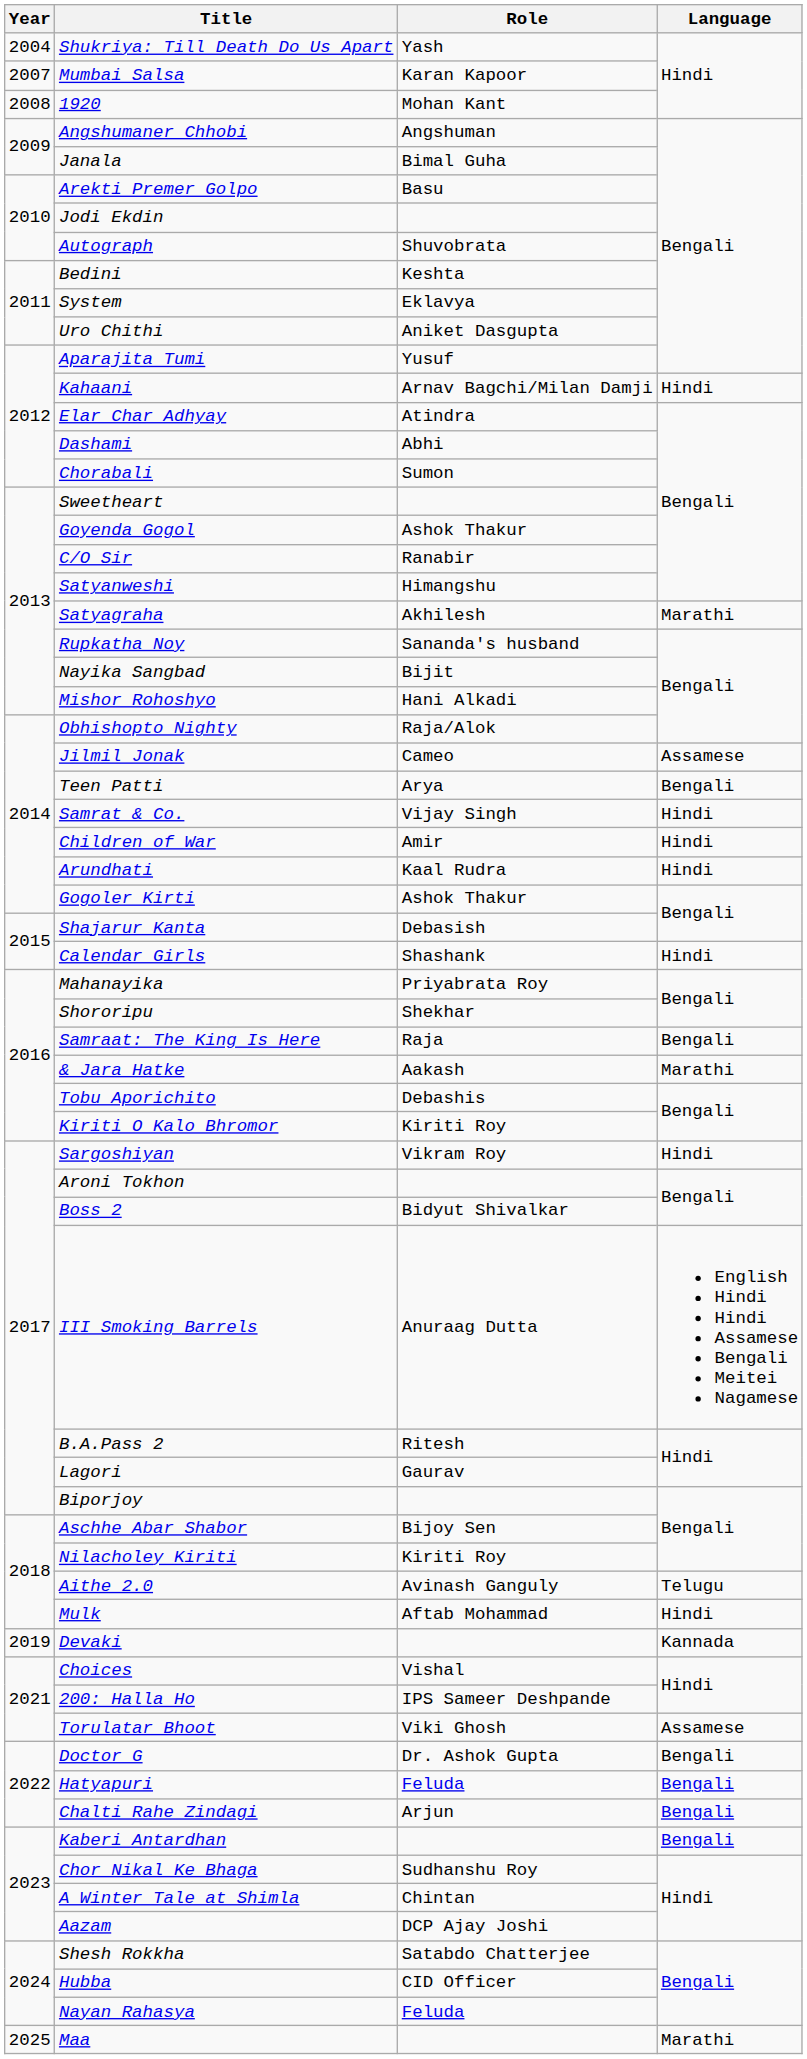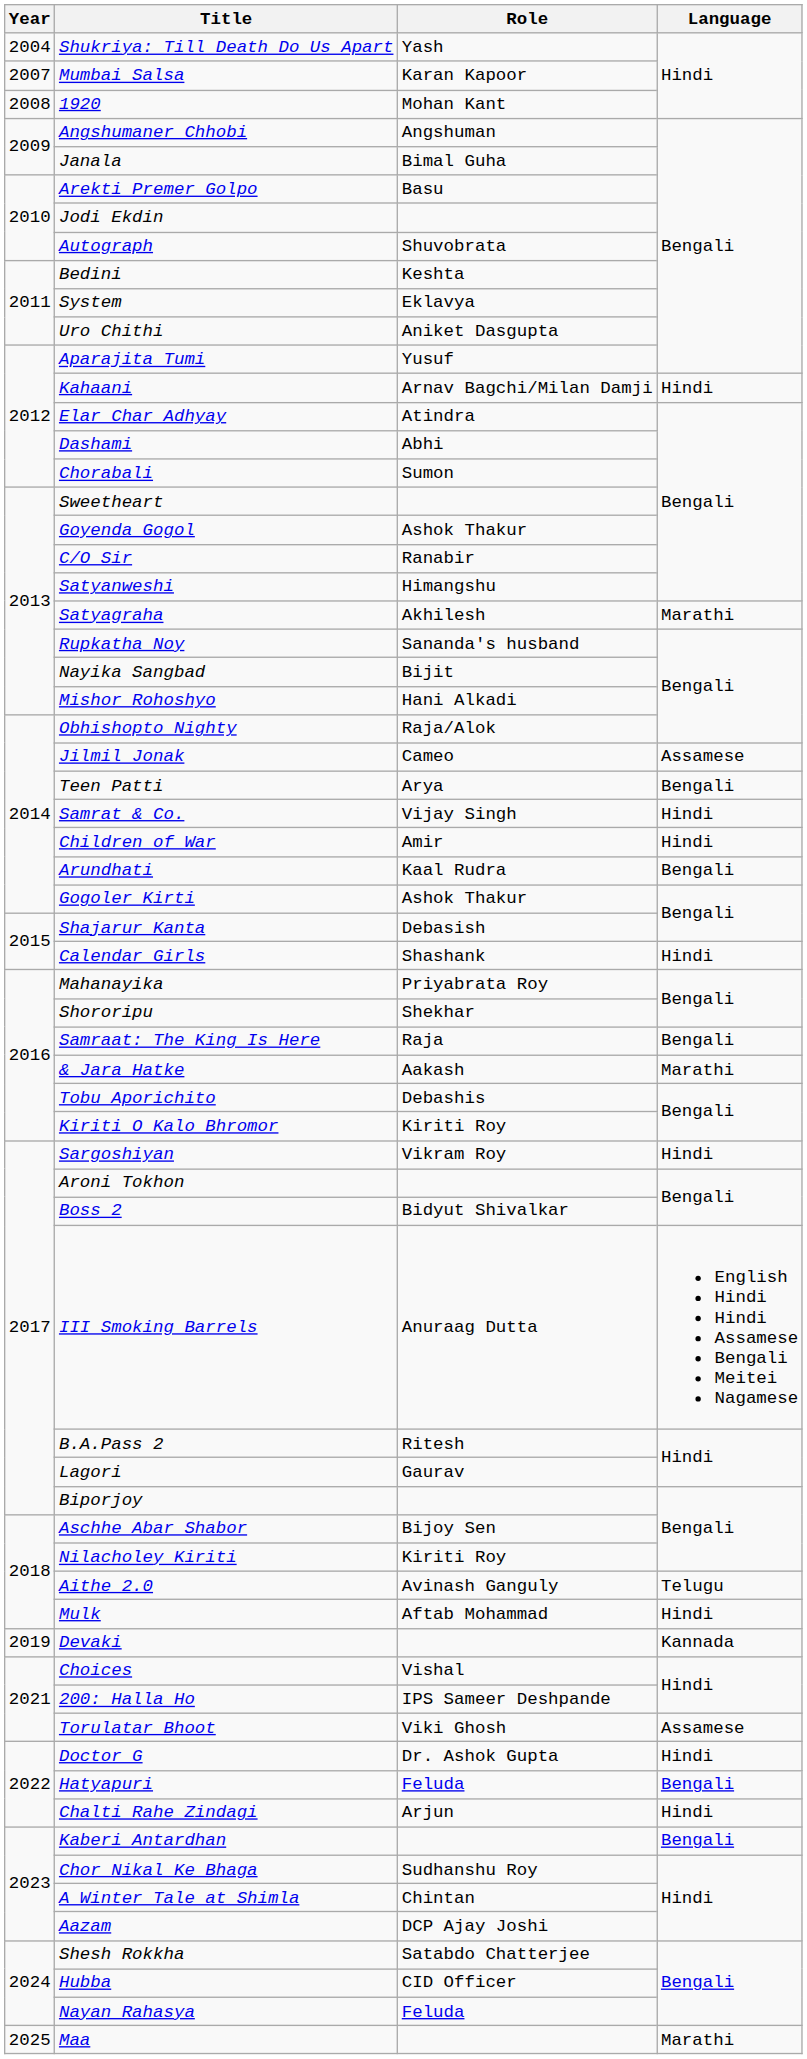 <table class="wikitable sortable">
 <tr>
 <th>Year</th>
 <th>Title</th>
 <th>Role</th>
 <th>Language</th>
 </tr>
 <tr>
 <td>2004</td>
 <td><em><a href='#'>Shukriya: Till Death Do Us Apart</a></em></td>
 <td>Yash</td>
 <td rowspan=3>Hindi</td>
 </tr>
 <tr>
 <td>2007</td>
 <td><em><a href='#'>Mumbai Salsa</a></em></td>
 <td>Karan Kapoor</td>
 </tr>
 <tr>
 <td>2008</td>
 <td><em><a href='#'>1920</a></em></td>
 <td>Mohan Kant</td>
 </tr>
 <tr>
 <td rowspan="2">2009</td>
 <td><em><a href='#'>Angshumaner Chhobi</a></em></td>
 <td>Angshuman</td>
 <td rowspan=9>Bengali</td>
 </tr>
 <tr>
 <td><em>Janala</em></td>
 <td>Bimal Guha</td>
 </tr>
 <tr>
 <td rowspan="3">2010</td>
 <td><em><a href='#'>Arekti Premer Golpo</a></em></td>
 <td>Basu</td>
 </tr>
 <tr>
 <td><em>Jodi Ekdin</em></td>
 <td></td>
 </tr>
 <tr>
 <td><em><a href='#'>Autograph</a></em></td>
 <td>Shuvobrata</td>
 </tr>
 <tr>
 <td rowspan="3">2011</td>
 <td><em>Bedini</em></td>
 <td>Keshta</td>
 </tr>
 <tr>
 <td><em>System</em></td>
 <td>Eklavya</td>
 </tr>
 <tr>
 <td><em>Uro Chithi</em></td>
 <td>Aniket Dasgupta</td>
 </tr>
 <tr>
 <td rowspan="5">2012</td>
 <td><em><a href='#'>Aparajita Tumi</a></em></td>
 <td>Yusuf</td>
 </tr>
 <tr>
 <td><em><a href='#'>Kahaani</a></em></td>
 <td>Arnav Bagchi/Milan Damji</td>
 <td>Hindi</td>
 </tr>
 <tr>
 <td><em><a href='#'>Elar Char Adhyay</a></em></td>
 <td>Atindra</td>
 <td rowspan="7">Bengali</td>
 </tr>
 <tr>
 <td><em><a href='#'>Dashami</a></em></td>
 <td>Abhi</td>
 </tr>
 <tr>
 <td><em><a href='#'>Chorabali</a></em></td>
 <td>Sumon</td>
 </tr>
 <tr>
 <td rowspan="8">2013</td>
 <td><em>Sweetheart</em></td>
 <td></td>
 </tr>
 <tr>
 <td><em><a href='#'>Goyenda Gogol</a></em></td>
 <td>Ashok Thakur</td>
 </tr>
 <tr>
 <td><em><a href='#'>C/O Sir</a></em></td>
 <td>Ranabir</td>
 </tr>
 <tr>
 <td><em><a href='#'>Satyanweshi</a></em></td>
 <td>Himangshu</td>
 </tr>
 <tr>
 <td><em><a href='#'>Satyagraha</a></em></td>
 <td>Akhilesh</td>
 <td>Marathi</td>
 </tr>
 <tr>
 <td><em><a href='#'>Rupkatha Noy</a></em></td>
 <td>Sananda's husband</td>
 <td rowspan="4">Bengali</td>
 </tr>
 <tr>
 <td><em>Nayika Sangbad</em></td>
 <td>Bijit</td>
 </tr>
 <tr>
 <td><em><a href='#'>Mishor Rohoshyo</a></em></td>
 <td>Hani Alkadi</td>
 </tr>
 <tr>
 <td rowspan="7">2014</td>
 <td><em><a href='#'>Obhishopto Nighty</a></em></td>
 <td>Raja/Alok</td>
 </tr>
 <tr>
 <td><em><a href='#'>Jilmil Jonak</a></em></td>
 <td>Cameo</td>
 <td>Assamese</td>
 </tr>
 <tr>
 <td><em>Teen Patti</em></td>
 <td>Arya</td>
 <td>Bengali</td>
 </tr>
 <tr>
 <td><em><a href='#'>Samrat & Co.</a></em></td>
 <td>Vijay Singh</td>
 <td>Hindi</td>
 </tr>
 <tr>
 <td><a href='#'><em>Children of War</em></a></td>
 <td>Amir</td>
 <td>Hindi</td>
 </tr>
 <tr>
 <td><em><a href='#'>Arundhati</a></em></td>
 <td>Kaal Rudra</td>
-<td>Hindi</td>
+<td>Bengali</td>
 </tr>
 <tr>
 <td><em><a href='#'>Gogoler Kirti</a></em></td>
 <td>Ashok Thakur</td>
 <td rowspan="2">Bengali</td>
 </tr>
 <tr>
 <td rowspan="2">2015</td>
 <td><em><a href='#'>Shajarur Kanta</a></em></td>
 <td>Debasish</td>
 </tr>
 <tr>
 <td><em><a href='#'>Calendar Girls</a></em></td>
 <td>Shashank</td>
 <td>Hindi</td>
 </tr>
 <tr>
 <td rowspan="6">2016</td>
 <td><em>Mahanayika</em></td>
 <td>Priyabrata Roy</td>
 <td rowspan="2">Bengali</td>
 </tr>
 <tr>
 <td><em>Shororipu</em></td>
 <td>Shekhar</td>
 </tr>
 <tr>
 <td><em><a href='#'>Samraat: The King Is Here</a></em></td>
 <td>Raja</td>
 <td>Bengali</td>
 </tr>
 <tr>
 <td><em><a href='#'>& Jara Hatke</a></em></td>
 <td>Aakash</td>
 <td>Marathi</td>
 </tr>
 <tr>
 <td><em><a href='#'>Tobu Aporichito</a></em></td>
 <td>Debashis</td>
 <td rowspan="2">Bengali</td>
 </tr>
 <tr>
 <td><em><a href='#'>Kiriti O Kalo Bhromor</a></em></td>
 <td>Kiriti Roy</td>
 </tr>
 <tr>
 <td rowspan="7">2017</td>
 <td><em><a href='#'>Sargoshiyan</a></em></td>
 <td>Vikram Roy</td>
 <td>Hindi</td>
 </tr>
 <tr>
 <td><em>Aroni Tokhon</em></td>
 <td></td>
 <td rowspan="2">Bengali</td>
 </tr>
 <tr>
 <td><em><a href='#'>Boss 2</a></em></td>
 <td>Bidyut Shivalkar</td>
 </tr>
 <tr>
 <td><em><a href='#'>III Smoking Barrels</a></em></td>
 <td>Anuraag Dutta</td>
 <td><br><ul><li>English</li><li>Hindi</li><li>Hindi</li><li>Assamese</li><li>Bengali</li><li>Meitei</li><li>Nagamese</li></ul></td>
 </tr>
 <tr>
 <td><em>B.A.Pass 2</em></td>
 <td>Ritesh</td>
 <td rowspan="2">Hindi</td>
 </tr>
 <tr>
 <td><em>Lagori</em></td>
 <td>Gaurav</td>
 </tr>
 <tr>
 <td><em>Biporjoy</em></td>
 <td></td>
 <td rowspan="3">Bengali</td>
 </tr>
 <tr>
 <td rowspan="4">2018</td>
 <td><em><a href='#'>Aschhe Abar Shabor</a></em></td>
 <td>Bijoy Sen</td>
 </tr>
 <tr>
 <td><em><a href='#'>Nilacholey Kiriti</a></em></td>
 <td>Kiriti Roy</td>
 </tr>
 <tr>
 <td><em><a href='#'>Aithe 2.0</a></em></td>
 <td>Avinash Ganguly</td>
 <td>Telugu</td>
 </tr>
 <tr>
 <td><em><a href='#'>Mulk</a></em></td>
 <td>Aftab Mohammad</td>
 <td>Hindi</td>
 </tr>
 <tr>
 <td>2019</td>
 <td><a href='#'><em>Devaki</em></a></td>
 <td></td>
 <td>Kannada</td>
 </tr>
 <tr>
 <td rowspan="3">2021</td>
 <td><em><a href='#'>Choices</a></em></td>
 <td>Vishal</td>
 <td rowspan="2">Hindi</td>
 </tr>
 <tr>
 <td><a href='#'><em>200: Halla Ho</em></a></td>
 <td>IPS Sameer Deshpande</td>
 </tr>
 <tr>
 <td><em><a href='#'>Torulatar Bhoot</a></em></td>
 <td>Viki Ghosh</td>
 <td>Assamese</td>
 </tr>
 <tr>
 <td rowspan="3">2022</td>
 <td><em><a href='#'>Doctor G</a></em></td>
 <td>Dr. Ashok Gupta</td>
-<td>Bengali</td>
+<td>Hindi</td>
 </tr>
 <tr>
 <td><em><a href='#'>Hatyapuri</a></em></td>
 <td><a href='#'>Feluda</a></td>
 <td><a href='#'>Bengali</a></td>
 </tr>
 <tr>
 <td><em><a href='#'>Chalti Rahe Zindagi</a></em></td>
 <td>Arjun</td>
-<td><a href='#'>Bengali</a></td>
+<td>Hindi</td>
 </tr>
 <tr>
 <td rowspan="4">2023</td>
 <td><em><a href='#'>Kaberi Antardhan</a></em></td>
 <td></td>
 <td><a href='#'>Bengali</a></td>
 </tr>
 <tr>
 <td><em><a href='#'>Chor Nikal Ke Bhaga</a></em></td>
 <td>Sudhanshu Roy</td>
 <td rowspan="3">Hindi</td>
 </tr>
 <tr>
 <td><em><a href='#'>A Winter Tale at Shimla</a></em></td>
 <td>Chintan</td>
 </tr>
 <tr>
 <td><em><a href='#'>Aazam</a></em></td>
 <td>DCP Ajay Joshi</td>
 </tr>
 <tr>
 <td rowspan="3">2024</td>
 <td><em>Shesh Rokkha</em></td>
 <td>Satabdo Chatterjee</td>
 <td rowspan="3"><a href='#'>Bengali</a></td>
 </tr>
 <tr>
 <td><em><a href='#'>Hubba</a></em></td>
 <td>CID Officer</td>
 </tr>
 <tr>
 <td><em><a href='#'>Nayan Rahasya</a></em></td>
 <td><a href='#'>Feluda</a></td>
 </tr>
 <tr>
 <td>2025</td>
 <td><a href='#'><em>Maa</em></a></td>
 <td></td>
 <td>Marathi</td>
 </tr>
 </table>
